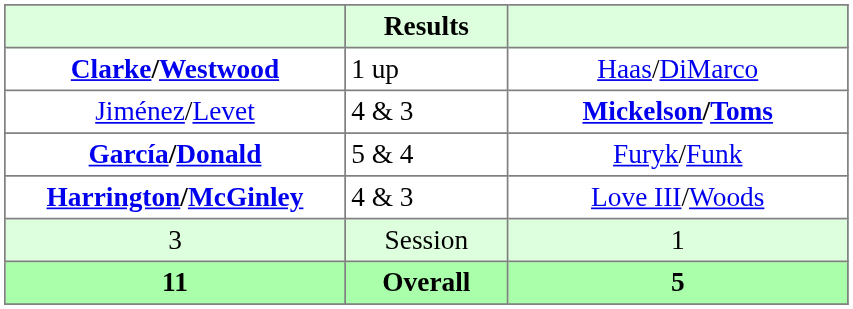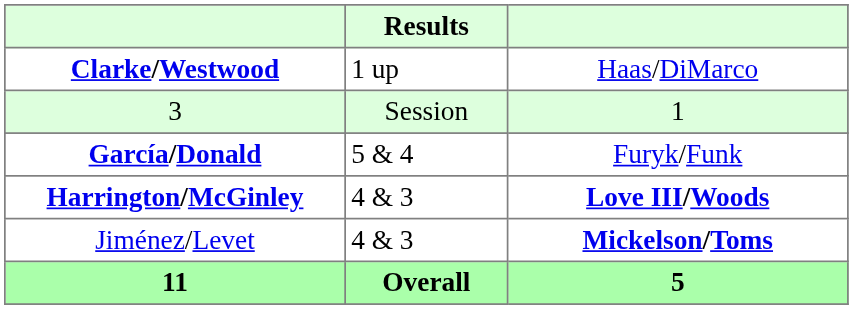 <table border="1" cellpadding="3" style="border-collapse:collapse; text-align:center;">
 <tr style="background:#dfd;">
 <th style="width:12em;"></th>
 <th style="width:5.5em;">Results</th>
 <th style="width:12em;"></th>
 </tr>
 <tr>
 <td><strong><a href='#'>Clarke</a>/<a href='#'>Westwood</a></strong></td>
 <td align=left> 1 up</td>
 <td><a href='#'>Haas</a>/<a href='#'>DiMarco</a></td>
 </tr>
-<tr>
-<td><a href='#'>Jiménez</a>/<a href='#'>Levet</a></td>
-<td align=left> 4 & 3</td>
-<td><strong><a href='#'>Mickelson</a>/<a href='#'>Toms</a></strong></td>
+<tr style="background:#dfd;">
+<td>3</td>
+<td>Session</td>
+<td>1</td>
 </tr>
 <tr>
 <td><strong><a href='#'>García</a>/<a href='#'>Donald</a></strong></td>
 <td align=left> 5 & 4</td>
 <td><a href='#'>Furyk</a>/<a href='#'>Funk</a></td>
 </tr>
 <tr>
 <td><strong><a href='#'>Harrington</a>/<a href='#'>McGinley</a></strong></td>
 <td align=left> 4 & 3</td>
-<td><a href='#'>Love III</a>/<a href='#'>Woods</a></td>
+<td><strong><a href='#'>Love III</a>/<a href='#'>Woods</a></strong></td>
 </tr>
-<tr style="background:#dfd;">
-<td>3</td>
-<td>Session</td>
-<td>1</td>
+<tr>
+<td><a href='#'>Jiménez</a>/<a href='#'>Levet</a></td>
+<td align=left> 4 & 3</td>
+<td><strong><a href='#'>Mickelson</a>/<a href='#'>Toms</a></strong></td>
 </tr>
 <tr style="background:#afa;">
 <th>11</th>
 <th>Overall</th>
 <th>5</th>
 </tr>
 </table>
